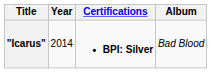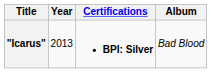 <table class="wikitable plainrowheaders" style="text-align:center;">
 <tr>
 <th scope="col" rowspan="1">Title</th>
 <th scope="col" rowspan="1">Year</th>
 <th scope="col" rowspan="1"><a href='#'>Certifications</a></th>
 <th scope="col" rowspan="1">Album</th>
 </tr>
 <tr>
 <th scope="row">"Icarus"</th>
-<td>2014</td>
+<td>2013</td>
 <td><strong><br><ul><li>BPI: Silver</li></ul></strong></td>
 <td><em>Bad Blood</em></td>
 </tr>
 </table>
